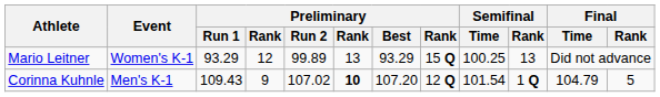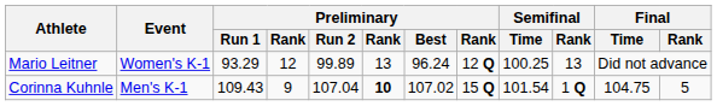 <table class="wikitable" style="font-size:90%">
 <tr>
 <th rowspan="2">Athlete</th>
 <th rowspan="2">Event</th>
 <th colspan="6">Preliminary</th>
 <th colspan="2">Semifinal</th>
 <th colspan="2">Final</th>
 </tr>
 <tr style="font-size:95%">
 <th>Run 1</th>
 <th>Rank</th>
 <th>Run 2</th>
 <th>Rank</th>
 <th>Best</th>
 <th>Rank</th>
 <th>Time</th>
 <th>Rank</th>
 <th>Time</th>
 <th>Rank</th>
 </tr>
 <tr align="center">
 <td align="left"><a href='#'>Mario Leitner</a></td>
 <td align="left"><a href='#'>Women's K-1</a></td>
 <td>93.29</td>
 <td>12</td>
 <td>99.89</td>
 <td>13</td>
-<td>93.29</td>
-<td>15 <strong>Q</strong></td>
+<td>96.24</td>
+<td>12 <strong>Q</strong></td>
 <td>100.25</td>
 <td>13</td>
 <td colspan="2">Did not advance</td>
 </tr>
 <tr align="center">
 <td align="left"><a href='#'>Corinna Kuhnle</a></td>
 <td align="left"><a href='#'>Men's K-1</a></td>
 <td>109.43</td>
 <td>9</td>
+<td>107.04</td>
+<td><strong>10</strong></td>
 <td>107.02</td>
-<td><strong>10</strong></td>
-<td>107.20</td>
-<td>12 <strong>Q</strong></td>
+<td>15 <strong>Q</strong></td>
 <td>101.54</td>
 <td>1 <strong>Q</strong></td>
-<td>104.79</td>
+<td>104.75</td>
 <td>5</td>
 </tr>
 </table>
